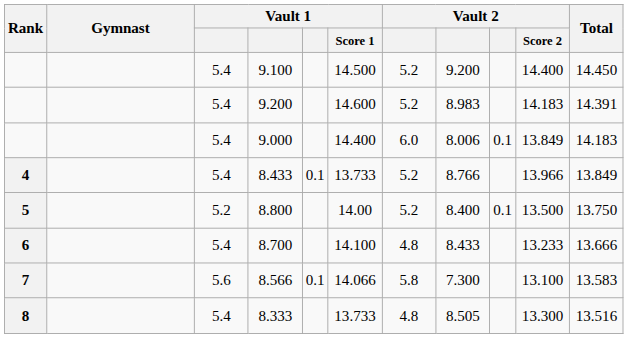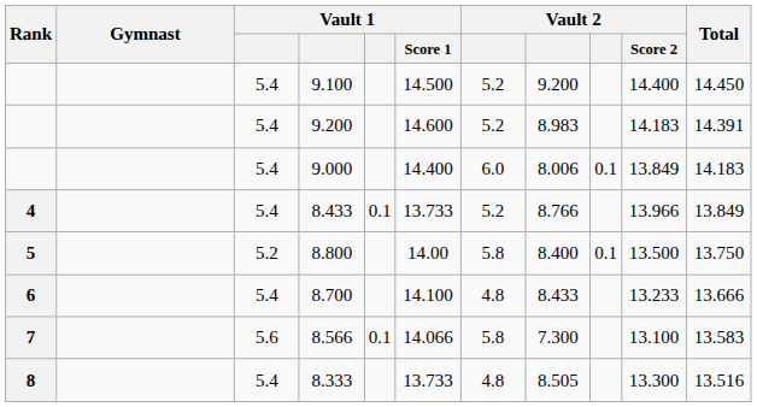 <table style="text-align:center;" class="wikitable sortable">
 <tr>
 <th style="width:15px;" rowspan="2">Rank</th>
 <th style="width:150px;" rowspan="2">Gymnast</th>
 <th colspan="4">Vault 1</th>
 <th colspan="4">Vault 2</th>
 <th style="width:50px;" rowspan="2">Total</th>
 </tr>
 <tr>
 <th style="width:50px;"><small></small></th>
 <th style="width:50px;"><small></small></th>
 <th style="width:20px;"><small></small></th>
 <th style="width:50px;"><small>Score 1</small></th>
 <th style="width:50px;"><small></small></th>
 <th style="width:50px;"><small></small></th>
 <th style="width:20px;"><small></small></th>
 <th style="width:50px;"><small>Score 2</small></th>
 </tr>
 <tr>
 <td scope="row" style="text-align:center"></td>
 <td style="height:30px; text-align:left;"></td>
 <td>5.4</td>
 <td>9.100</td>
 <td></td>
 <td>14.500</td>
 <td>5.2</td>
 <td>9.200</td>
 <td></td>
 <td>14.400</td>
 <td>14.450</td>
 </tr>
 <tr>
 <td scope="row" style="text-align:center"></td>
 <td style="height:30px; text-align:left;"></td>
 <td>5.4</td>
 <td>9.200</td>
 <td></td>
 <td>14.600</td>
 <td>5.2</td>
 <td>8.983</td>
 <td></td>
 <td>14.183</td>
 <td>14.391</td>
 </tr>
 <tr>
 <td scope="row" style="text-align:center"></td>
 <td style="height:30px; text-align:left;"></td>
 <td>5.4</td>
 <td>9.000</td>
 <td></td>
 <td>14.400</td>
 <td>6.0</td>
 <td>8.006</td>
 <td>0.1</td>
 <td>13.849</td>
 <td>14.183</td>
 </tr>
 <tr>
 <th scope="row" style="text-align:center">4</th>
 <td style="height:30px; text-align:left;"></td>
 <td>5.4</td>
 <td>8.433</td>
 <td>0.1</td>
 <td>13.733</td>
 <td>5.2</td>
 <td>8.766</td>
 <td></td>
 <td>13.966</td>
 <td>13.849</td>
 </tr>
 <tr>
 <th scope="row" style="text-align:center">5</th>
 <td style="height:30px; text-align:left;"></td>
 <td>5.2</td>
 <td>8.800</td>
 <td></td>
 <td>14.00</td>
-<td>5.2</td>
+<td>5.8</td>
 <td>8.400</td>
 <td>0.1</td>
 <td>13.500</td>
 <td>13.750</td>
 </tr>
 <tr>
 <th scope="row" style="text-align:center">6</th>
 <td style="height:30px; text-align:left;"></td>
 <td>5.4</td>
 <td>8.700</td>
 <td></td>
 <td>14.100</td>
 <td>4.8</td>
 <td>8.433</td>
 <td></td>
 <td>13.233</td>
 <td>13.666</td>
 </tr>
 <tr>
 <th scope="row" style="text-align:center">7</th>
 <td style="height:30px; text-align:left;"></td>
 <td>5.6</td>
 <td>8.566</td>
 <td>0.1</td>
 <td>14.066</td>
 <td>5.8</td>
 <td>7.300</td>
 <td></td>
 <td>13.100</td>
 <td>13.583</td>
 </tr>
 <tr>
 <th scope="row" style="text-align:center">8</th>
 <td style="height:30px; text-align:left;"></td>
 <td>5.4</td>
 <td>8.333</td>
 <td></td>
 <td>13.733</td>
 <td>4.8</td>
 <td>8.505</td>
 <td></td>
 <td>13.300</td>
 <td>13.516</td>
 </tr>
 </table>
